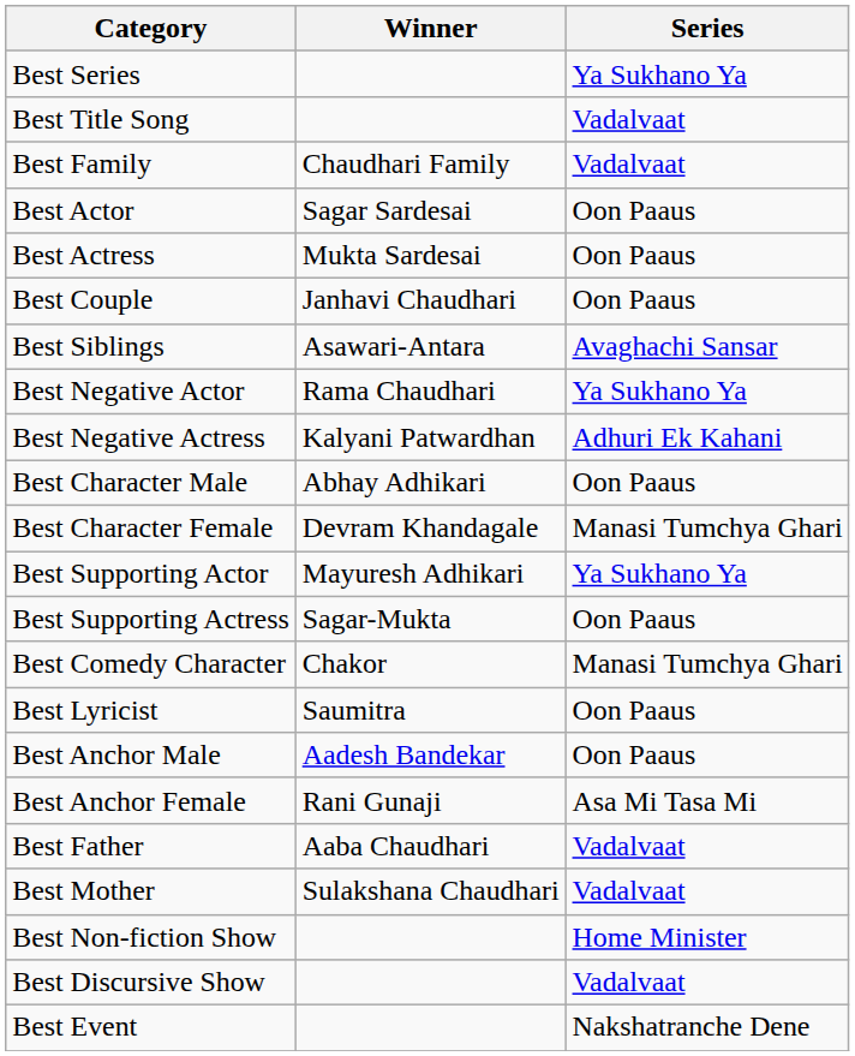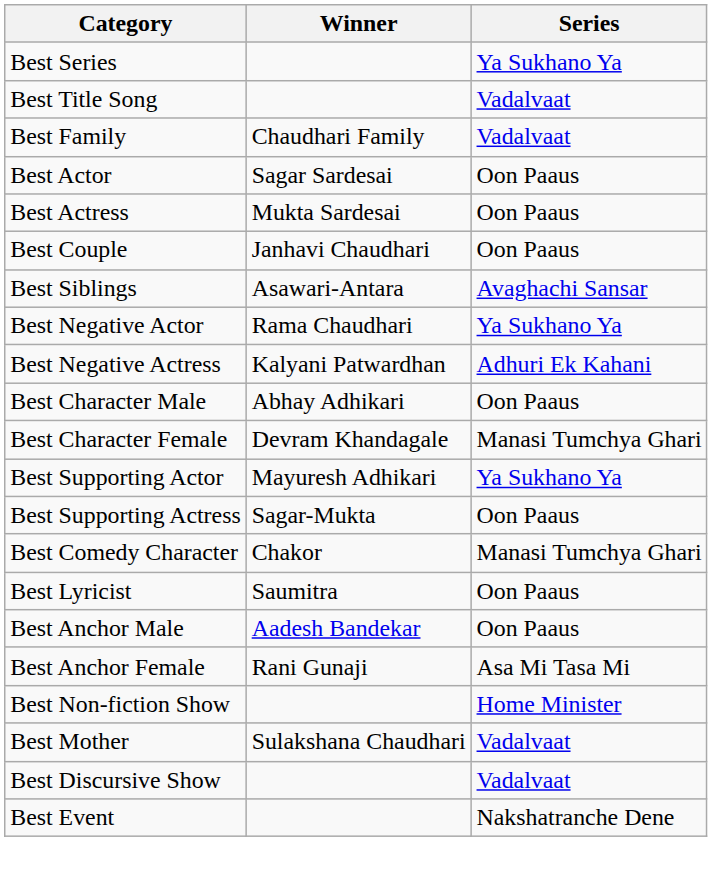 <table class="wikitable sortable">
 <tr>
 <th>Category</th>
 <th>Winner</th>
 <th>Series</th>
 </tr>
 <tr>
 <td>Best Series</td>
 <td></td>
 <td><a href='#'>Ya Sukhano Ya</a></td>
 </tr>
 <tr>
 <td>Best Title Song</td>
 <td></td>
 <td><a href='#'>Vadalvaat</a></td>
 </tr>
 <tr>
 <td>Best Family</td>
 <td>Chaudhari Family</td>
 <td><a href='#'>Vadalvaat</a></td>
 </tr>
 <tr>
 <td>Best Actor</td>
 <td>Sagar Sardesai</td>
 <td>Oon Paaus</td>
 </tr>
 <tr>
 <td>Best Actress</td>
 <td>Mukta Sardesai</td>
 <td>Oon Paaus</td>
 </tr>
 <tr>
 <td>Best Couple</td>
 <td>Janhavi Chaudhari</td>
 <td>Oon Paaus</td>
 </tr>
 <tr>
 <td>Best Siblings</td>
 <td>Asawari-Antara</td>
 <td><a href='#'>Avaghachi Sansar</a></td>
 </tr>
 <tr>
 <td>Best Negative Actor</td>
 <td>Rama Chaudhari</td>
 <td><a href='#'>Ya Sukhano Ya</a></td>
 </tr>
 <tr>
 <td>Best Negative Actress</td>
 <td>Kalyani Patwardhan</td>
 <td><a href='#'>Adhuri Ek Kahani</a></td>
 </tr>
 <tr>
 <td>Best Character Male</td>
 <td>Abhay Adhikari</td>
 <td>Oon Paaus</td>
 </tr>
 <tr>
 <td>Best Character Female</td>
 <td>Devram Khandagale</td>
 <td>Manasi Tumchya Ghari</td>
 </tr>
 <tr>
 <td>Best Supporting Actor</td>
 <td>Mayuresh Adhikari</td>
 <td><a href='#'>Ya Sukhano Ya</a></td>
 </tr>
 <tr>
 <td>Best Supporting Actress</td>
 <td>Sagar-Mukta</td>
 <td>Oon Paaus</td>
 </tr>
 <tr>
 <td>Best Comedy Character</td>
 <td>Chakor</td>
 <td>Manasi Tumchya Ghari</td>
 </tr>
 <tr>
 <td>Best Lyricist</td>
 <td>Saumitra</td>
 <td>Oon Paaus</td>
 </tr>
 <tr>
 <td>Best Anchor Male</td>
 <td><a href='#'>Aadesh Bandekar</a></td>
 <td>Oon Paaus</td>
 </tr>
 <tr>
 <td>Best Anchor Female</td>
 <td>Rani Gunaji</td>
 <td>Asa Mi Tasa Mi</td>
 </tr>
 <tr>
-<td>Best Father</td>
-<td>Aaba Chaudhari</td>
-<td><a href='#'>Vadalvaat</a></td>
+<td>Best Non-fiction Show</td>
+<td></td>
+<td><a href='#'>Home Minister</a></td>
 </tr>
 <tr>
 <td>Best Mother</td>
 <td>Sulakshana Chaudhari</td>
 <td><a href='#'>Vadalvaat</a></td>
-</tr>
-<tr>
-<td>Best Non-fiction Show</td>
-<td></td>
-<td><a href='#'>Home Minister</a></td>
 </tr>
 <tr>
 <td>Best Discursive Show</td>
 <td></td>
 <td><a href='#'>Vadalvaat</a></td>
 </tr>
 <tr>
 <td>Best Event</td>
 <td></td>
 <td>Nakshatranche Dene</td>
 </tr>
 </table>
